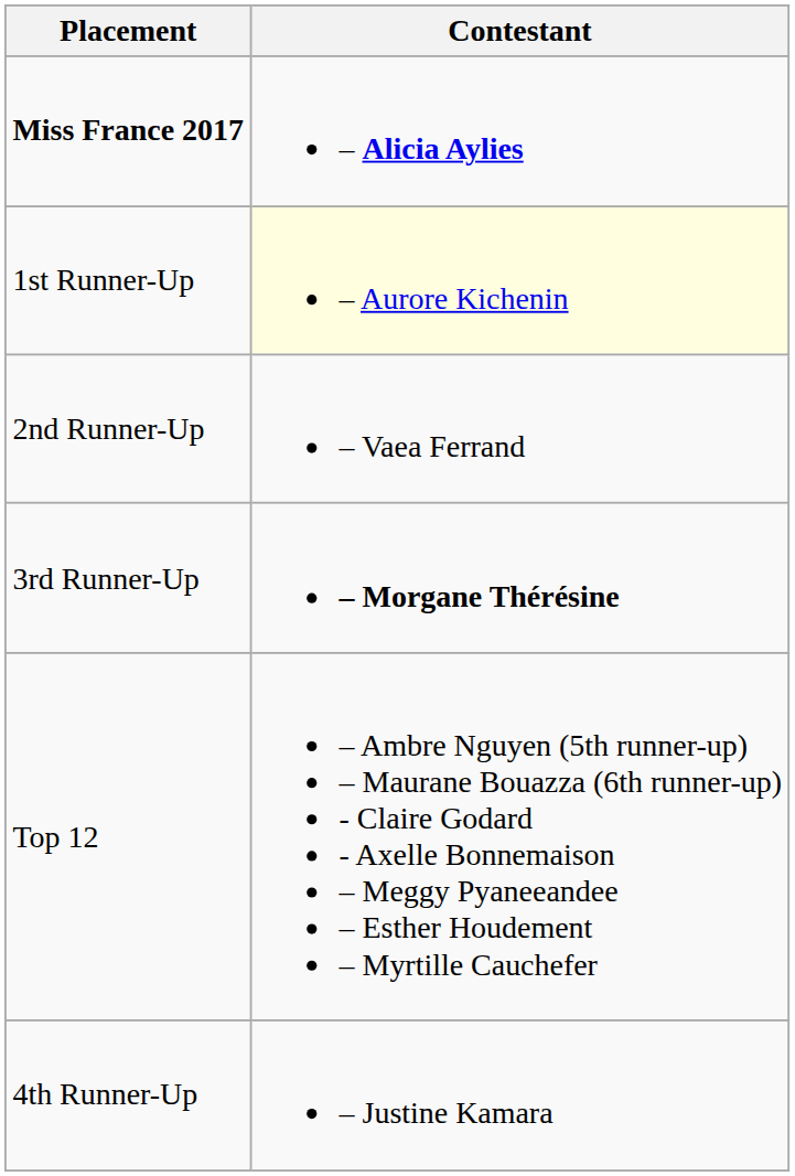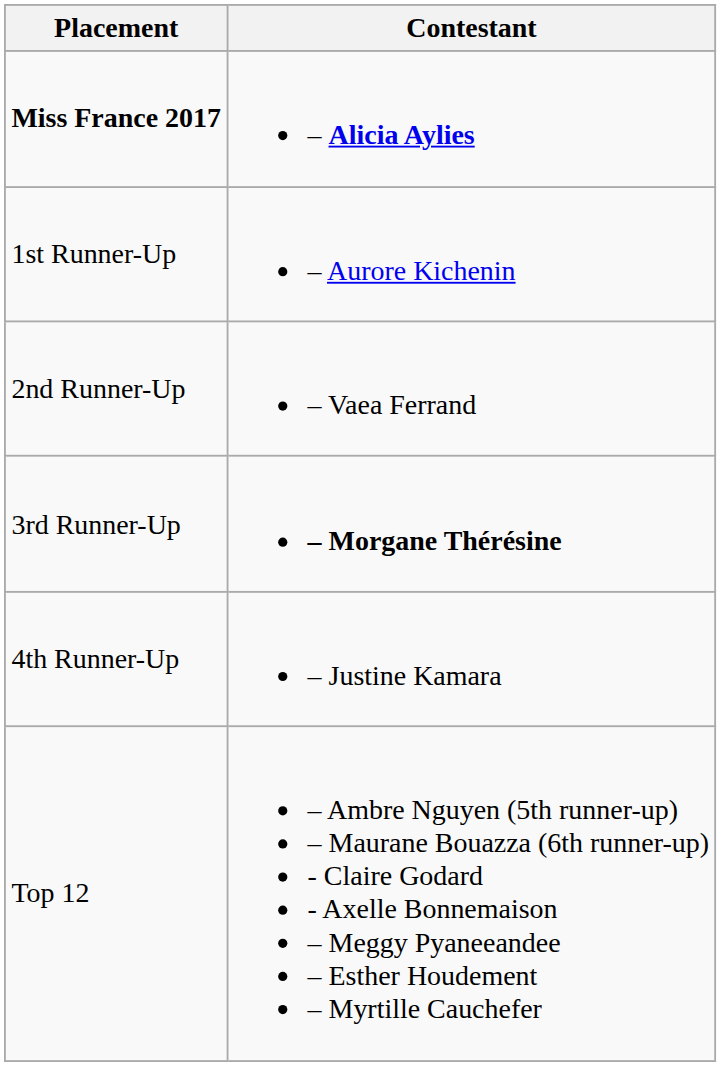 <table class="wikitable sortable" style="font-size: 95%;">
 <tr>
 <th>Placement</th>
 <th>Contestant</th>
 </tr>
 <tr>
 <td><strong>Miss France 2017</strong></td>
 <td><br><ul><li><strong></strong> – <strong><a href='#'>Alicia Aylies</a></strong></li></ul></td>
 </tr>
 <tr>
 <td>1st Runner-Up</td>
-<td style="background: lightyellow;"><br><ul><li> – <a href='#'>Aurore Kichenin</a></li></ul></td>
+<td><br><ul><li> – <a href='#'>Aurore Kichenin</a></li></ul></td>
 </tr>
 <tr>
 <td>2nd Runner-Up</td>
 <td><br><ul><li> – Vaea Ferrand</li></ul></td>
 </tr>
 <tr>
 <td>3rd Runner-Up</td>
 <td><strong><br><ul><li> – Morgane Thérésine</li></ul></strong></td>
 </tr>
 <tr>
+<td>4th Runner-Up</td>
+<td><br><ul><li> – Justine Kamara</li></ul></td>
+</tr>
+<tr>
 <td>Top 12</td>
 <td><br><ul><li> – Ambre Nguyen (5th runner-up)</li><li> – Maurane Bouazza (6th runner-up)</li><li> - Claire Godard</li><li> - Axelle Bonnemaison</li><li> – Meggy Pyaneeandee</li><li> – Esther Houdement</li><li> – Myrtille Cauchefer</li></ul></td>
 </tr>
-<tr>
-<td>4th Runner-Up</td>
-<td><br><ul><li> – Justine Kamara</li></ul></td>
-</tr>
 </table>
